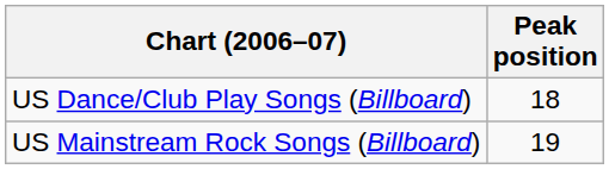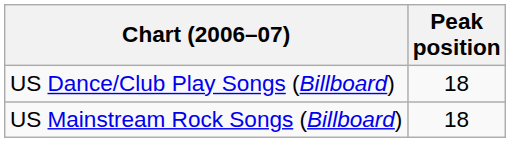 <table class="wikitable sortable">
 <tr>
 <th>Chart (2006–07)</th>
 <th>Peak<br>position</th>
 </tr>
 <tr>
 <td align="left">US <a href='#'>Dance/Club Play Songs</a> (<em><a href='#'>Billboard</a></em>)</td>
 <td align="center">18</td>
 </tr>
 <tr>
 <td align="left">US <a href='#'>Mainstream Rock Songs</a> (<em><a href='#'>Billboard</a></em>)</td>
-<td align="center">19</td>
+<td align="center">18</td>
 </tr>
 </table>
